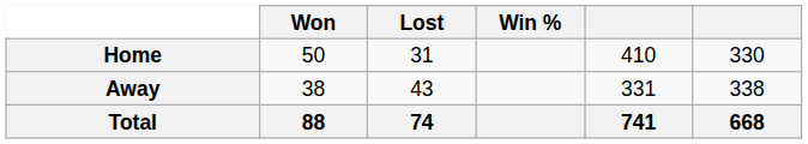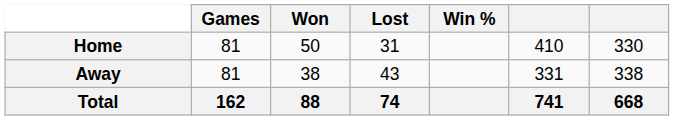 <table class="wikitable" style="font-size:95%; text-align:center; width:38em; border:0;margin: 0.5em auto;">
 <tr>
 <td width="28%" style="background:#fff;border:0;"></td>
+<th width="12%">Games</th>
 <th width="12%">Won</th>
 <th width="12%">Lost</th>
 <th width="12%">Win %</th>
 <th width="12%"></th>
 <th width="12%"></th>
 </tr>
 <tr>
 <th>Home</th>
+<td>81</td>
 <td>50</td>
 <td>31</td>
 <td></td>
 <td>410</td>
 <td>330</td>
 </tr>
 <tr>
 <th>Away</th>
+<td>81</td>
 <td>38</td>
 <td>43</td>
 <td></td>
 <td>331</td>
 <td>338</td>
 </tr>
 <tr>
 <th>Total</th>
+<th>162</th>
 <th>88</th>
 <th>74</th>
 <th></th>
 <th>741</th>
 <th>668</th>
 </tr>
 </table>
